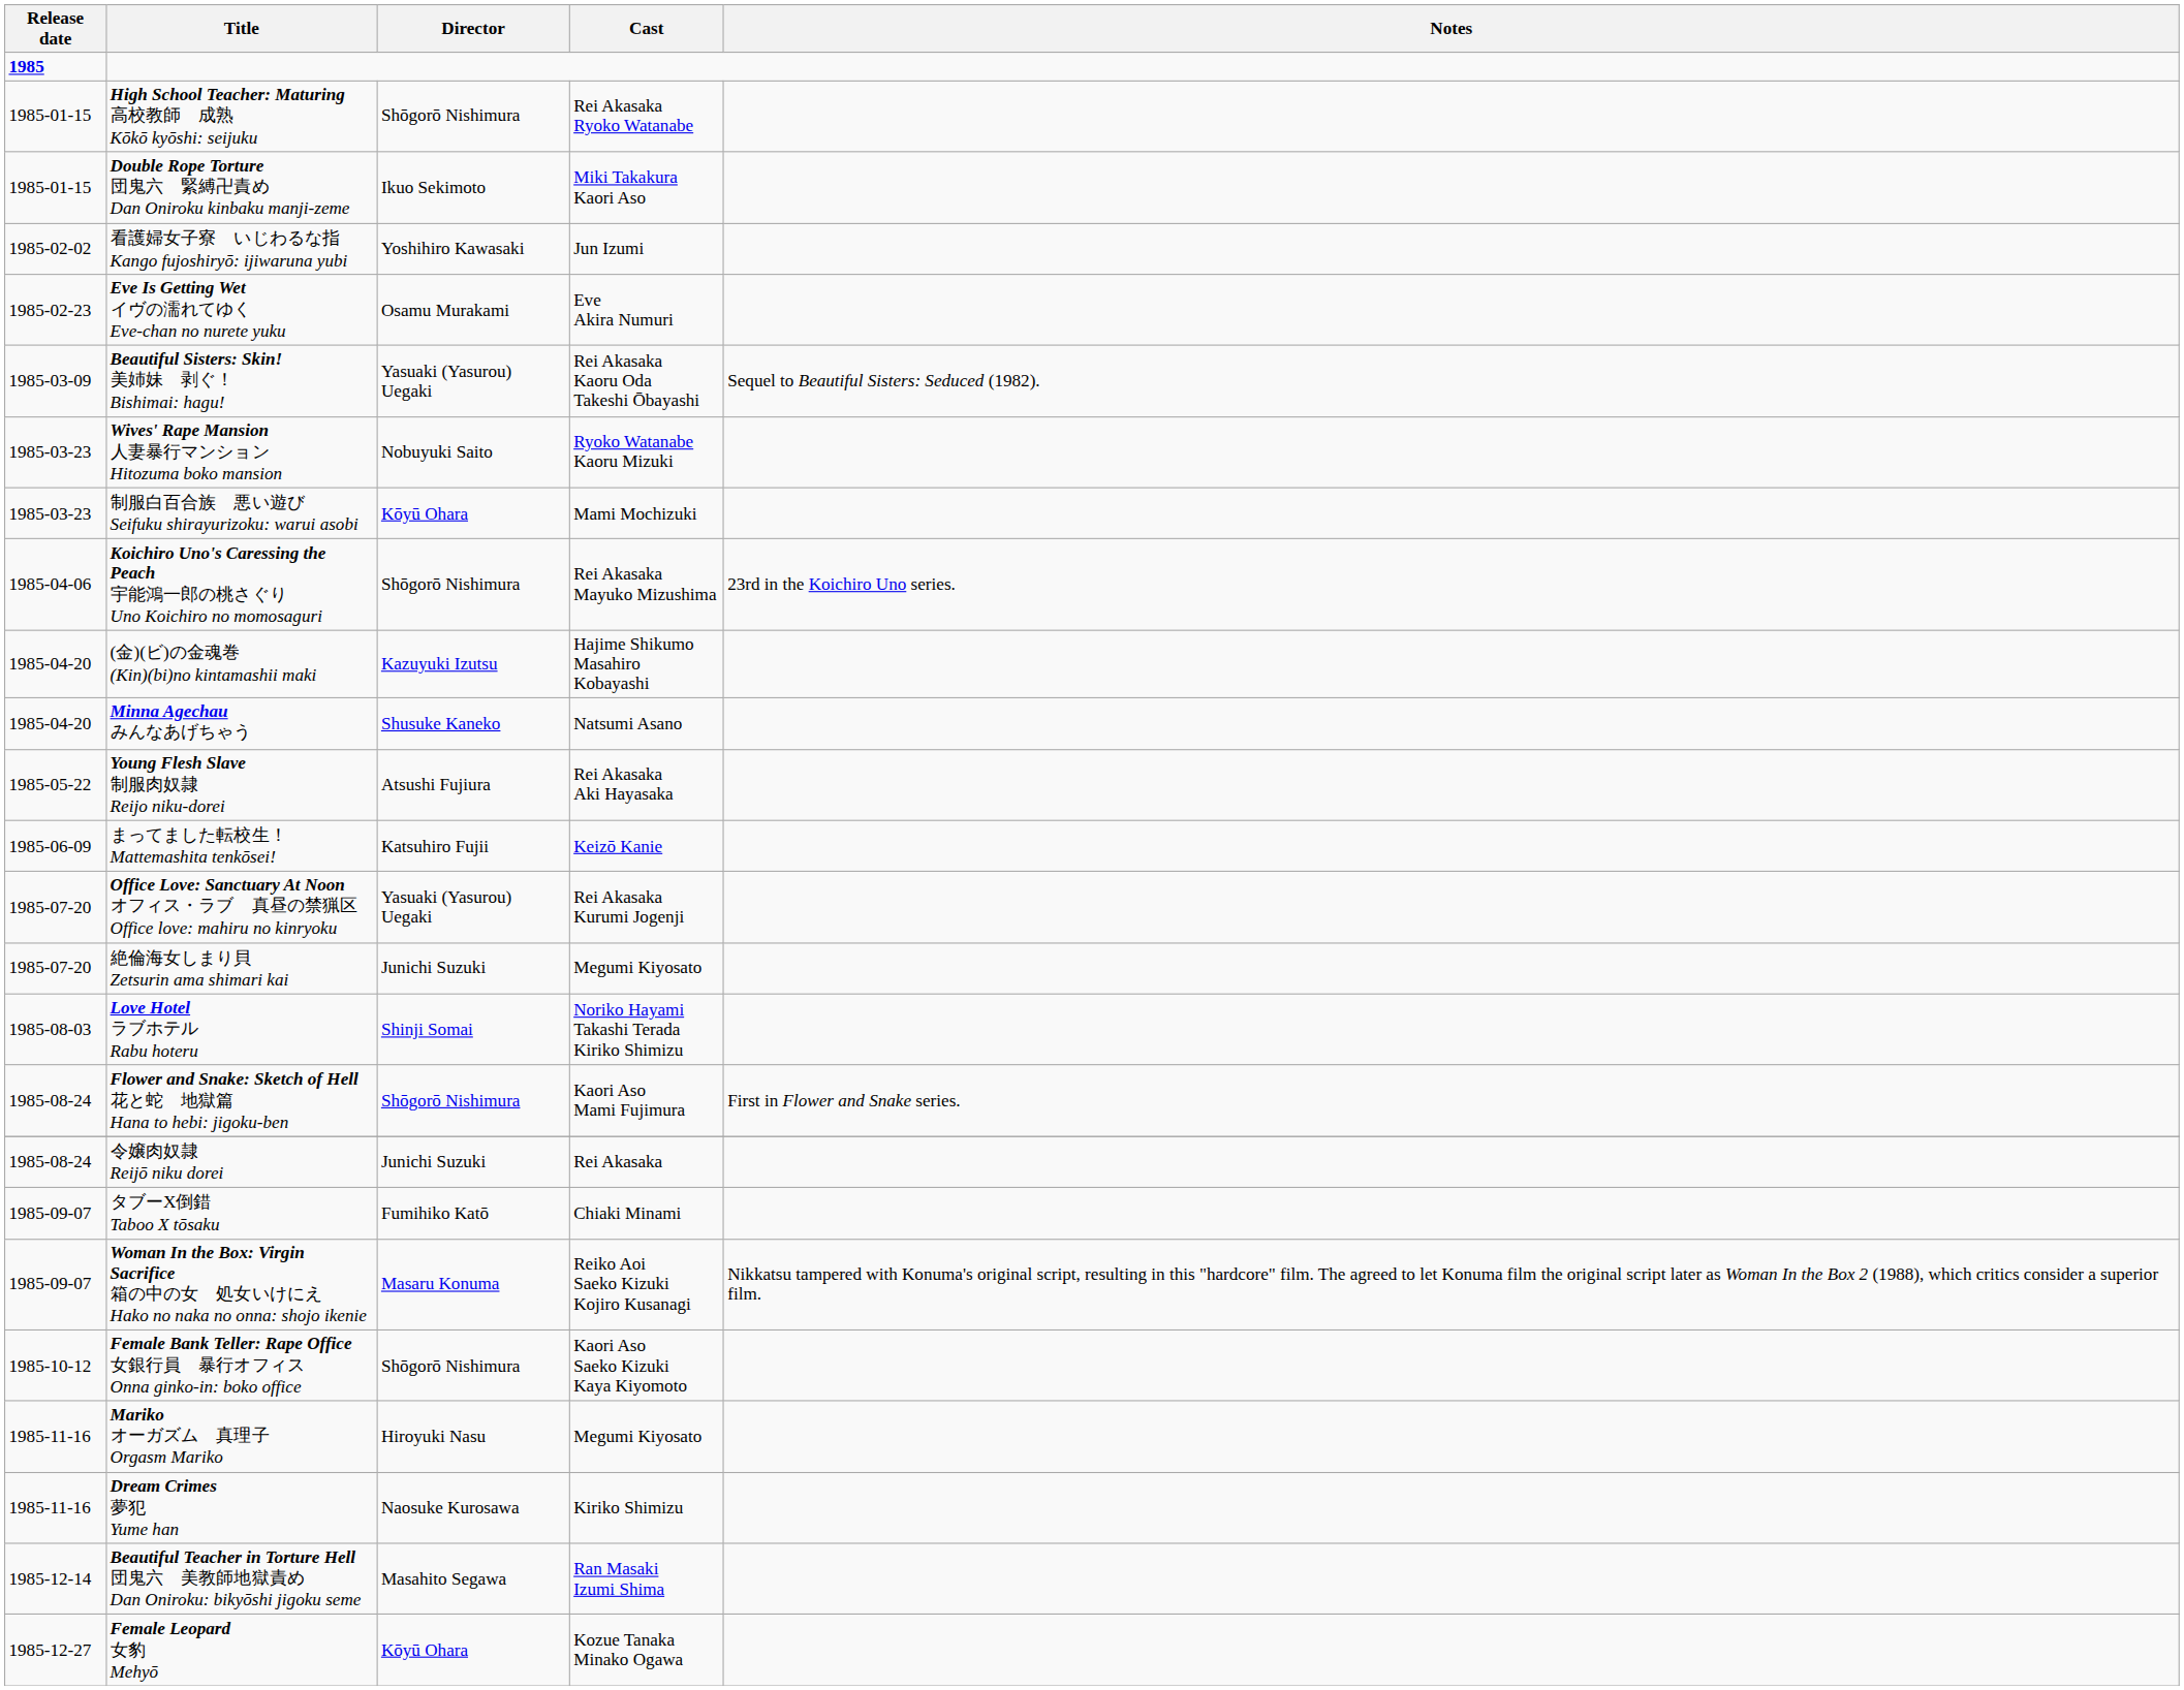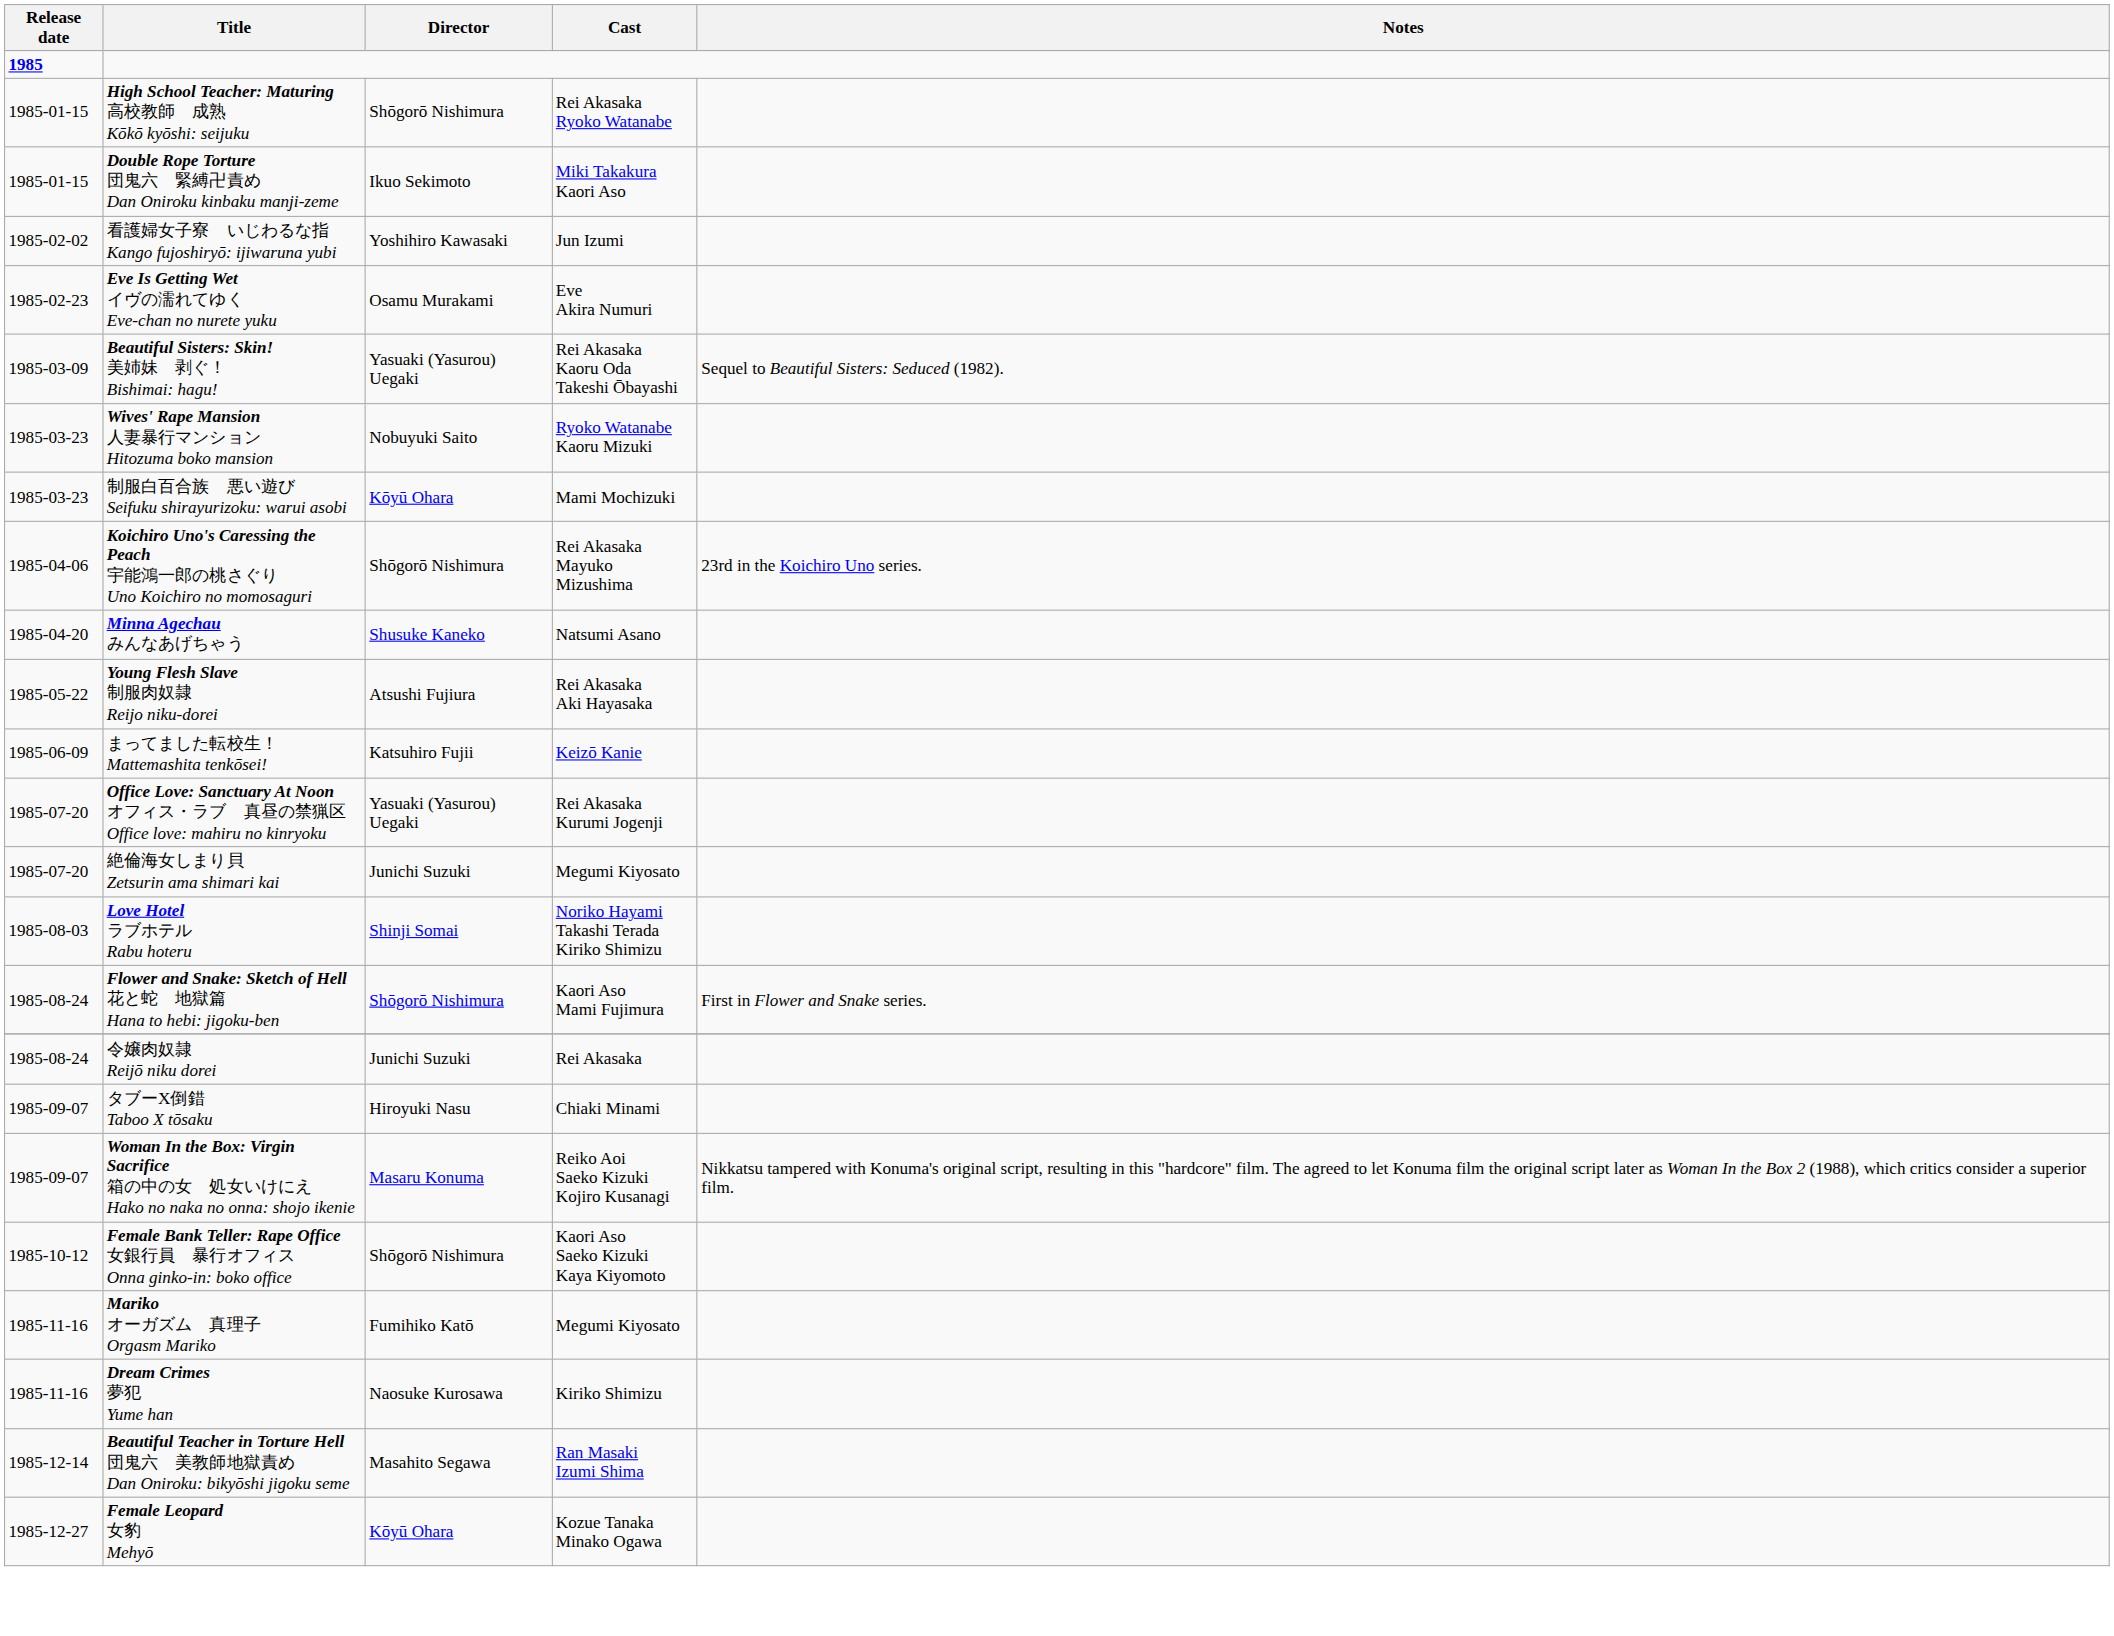 <table class="wikitable">
 <tr>
 <th>Release date</th>
 <th>Title</th>
 <th>Director</th>
 <th>Cast</th>
 <th>Notes</th>
 </tr>
 <tr>
 <td><strong><a href='#'>1985</a></strong></td>
 </tr>
 <tr>
 <td>1985-01-15</td>
 <td><strong><em>High School Teacher: Maturing</em></strong><br>高校教師　成熟<br><em>Kōkō kyōshi: seijuku</em></td>
 <td>Shōgorō Nishimura</td>
 <td>Rei Akasaka<br><a href='#'>Ryoko Watanabe</a></td>
 <td></td>
 </tr>
 <tr>
 <td>1985-01-15</td>
 <td><strong><em>Double Rope Torture</em></strong><br>団鬼六　緊縛卍責め<br><em>Dan Oniroku kinbaku manji-zeme</em></td>
 <td>Ikuo Sekimoto</td>
 <td><a href='#'>Miki Takakura</a><br>Kaori Aso</td>
 <td></td>
 </tr>
 <tr>
 <td>1985-02-02</td>
 <td>看護婦女子寮　いじわるな指<br><em>Kango fujoshiryō: ijiwaruna yubi</em></td>
 <td>Yoshihiro Kawasaki</td>
 <td>Jun Izumi</td>
 <td></td>
 </tr>
 <tr>
 <td>1985-02-23</td>
 <td><strong><em>Eve Is Getting Wet</em></strong><br>イヴの濡れてゆく<br><em>Eve-chan no nurete yuku</em></td>
 <td>Osamu Murakami</td>
 <td>Eve<br>Akira Numuri</td>
 <td></td>
 </tr>
 <tr>
 <td>1985-03-09</td>
 <td><strong><em>Beautiful Sisters: Skin!</em></strong><br>美姉妹　剥ぐ！<br><em>Bishimai: hagu!</em></td>
 <td>Yasuaki (Yasurou) Uegaki</td>
 <td>Rei Akasaka<br>Kaoru Oda<br>Takeshi Ōbayashi</td>
 <td>Sequel to <em>Beautiful Sisters: Seduced</em> (1982).</td>
 </tr>
 <tr>
 <td>1985-03-23</td>
 <td><strong><em>Wives' Rape Mansion</em></strong><br>人妻暴行マンション<br><em>Hitozuma boko mansion</em></td>
 <td>Nobuyuki Saito</td>
 <td><a href='#'>Ryoko Watanabe</a><br>Kaoru Mizuki</td>
 <td></td>
 </tr>
 <tr>
 <td>1985-03-23</td>
 <td>制服白百合族　悪い遊び<br><em>Seifuku shirayurizoku: warui asobi</em></td>
 <td><a href='#'>Kōyū Ohara</a></td>
 <td>Mami Mochizuki</td>
 <td></td>
 </tr>
 <tr>
 <td>1985-04-06</td>
 <td><strong><em>Koichiro Uno's Caressing the Peach</em></strong><br>宇能鴻一郎の桃さぐり<br><em>Uno Koichiro no momosaguri</em></td>
 <td>Shōgorō Nishimura</td>
 <td>Rei Akasaka<br>Mayuko Mizushima</td>
 <td>23rd in the <a href='#'>Koichiro Uno</a> series.</td>
 </tr>
 <tr>
 <td>1985-04-20</td>
-<td>(金)(ビ)の金魂巻<br><em>(Kin)(bi)no kintamashii maki</em></td>
-<td><a href='#'>Kazuyuki Izutsu</a></td>
-<td>Hajime Shikumo<br>Masahiro Kobayashi</td>
-<td></td>
-</tr>
-<tr>
-<td>1985-04-20</td>
 <td><strong><em><a href='#'>Minna Agechau</a></em></strong><br>みんなあげちゃう</td>
 <td><a href='#'>Shusuke Kaneko</a></td>
 <td>Natsumi Asano</td>
 <td></td>
 </tr>
 <tr>
 <td>1985-05-22</td>
 <td><strong><em>Young Flesh Slave</em></strong><br>制服肉奴隷<br><em>Reijo niku-dorei</em></td>
 <td>Atsushi Fujiura</td>
 <td>Rei Akasaka<br>Aki Hayasaka</td>
 <td></td>
 </tr>
 <tr>
 <td>1985-06-09</td>
 <td>まってました転校生！<br><em>Mattemashita tenkōsei!</em></td>
 <td>Katsuhiro Fujii</td>
 <td><a href='#'>Keizō Kanie</a></td>
 <td></td>
 </tr>
 <tr>
 <td>1985-07-20</td>
 <td><strong><em>Office Love: Sanctuary At Noon</em></strong><br>オフィス・ラブ　真昼の禁猟区<br><em>Office love: mahiru no kinryoku</em></td>
 <td>Yasuaki (Yasurou) Uegaki</td>
 <td>Rei Akasaka<br>Kurumi Jogenji</td>
 <td></td>
 </tr>
 <tr>
 <td>1985-07-20</td>
 <td>絶倫海女しまり貝<br><em>Zetsurin ama shimari kai</em></td>
 <td>Junichi Suzuki</td>
 <td>Megumi Kiyosato</td>
 <td></td>
 </tr>
 <tr>
 <td>1985-08-03</td>
 <td><strong><em><a href='#'>Love Hotel</a></em></strong><br>ラブホテル<br><em>Rabu hoteru</em></td>
 <td><a href='#'>Shinji Somai</a></td>
 <td><a href='#'>Noriko Hayami</a><br>Takashi Terada<br>Kiriko Shimizu</td>
 <td></td>
 </tr>
 <tr>
 <td>1985-08-24</td>
 <td><strong><em>Flower and Snake: Sketch of Hell</em></strong><br>花と蛇　地獄篇<br><em>Hana to hebi: jigoku-ben</em></td>
 <td><a href='#'>Shōgorō Nishimura</a></td>
 <td>Kaori Aso<br>Mami Fujimura</td>
 <td>First in <em>Flower and Snake</em> series.</td>
 </tr>
 <tr>
 </tr>
 <tr>
 <td>1985-08-24</td>
 <td>令嬢肉奴隷<br><em>Reijō niku dorei</em></td>
 <td>Junichi Suzuki</td>
 <td>Rei Akasaka</td>
 <td></td>
 </tr>
 <tr>
 <td>1985-09-07</td>
 <td>タブーX倒錯<br><em>Taboo X tōsaku</em></td>
-<td>Fumihiko Katō</td>
+<td>Hiroyuki Nasu</td>
 <td>Chiaki Minami</td>
 <td></td>
 </tr>
 <tr>
 <td>1985-09-07</td>
 <td><strong><em>Woman In the Box: Virgin Sacrifice</em></strong><br>箱の中の女　処女いけにえ<br><em>Hako no naka no onna: shojo ikenie</em></td>
 <td><a href='#'>Masaru Konuma</a></td>
 <td>Reiko Aoi<br>Saeko Kizuki<br>Kojiro Kusanagi</td>
 <td>Nikkatsu tampered with Konuma's original script, resulting in this "hardcore" film. The agreed to let Konuma film the original script later as <em>Woman In the Box 2</em> (1988), which critics consider a superior film.</td>
 </tr>
 <tr>
 <td>1985-10-12</td>
 <td><strong><em>Female Bank Teller: Rape Office</em></strong><br>女銀行員　暴行オフィス<br><em>Onna ginko-in: boko office</em></td>
 <td>Shōgorō Nishimura</td>
 <td>Kaori Aso<br>Saeko Kizuki<br>Kaya Kiyomoto</td>
 <td></td>
 </tr>
 <tr>
 <td>1985-11-16</td>
 <td><strong><em>Mariko</em></strong><br>オーガズム　真理子<br><em>Orgasm Mariko</em></td>
-<td>Hiroyuki Nasu</td>
+<td>Fumihiko Katō</td>
 <td>Megumi Kiyosato</td>
 <td></td>
 </tr>
 <tr>
 <td>1985-11-16</td>
 <td><strong><em>Dream Crimes</em></strong><br>夢犯<br><em>Yume han</em></td>
 <td>Naosuke Kurosawa</td>
 <td>Kiriko Shimizu</td>
 <td></td>
 </tr>
 <tr>
 <td>1985-12-14</td>
 <td><strong><em>Beautiful Teacher in Torture Hell</em></strong><br>団鬼六　美教師地獄責め<br><em>Dan Oniroku: bikyōshi jigoku seme</em></td>
 <td>Masahito Segawa</td>
 <td><a href='#'>Ran Masaki</a><br><a href='#'>Izumi Shima</a></td>
 <td></td>
 </tr>
 <tr>
 <td>1985-12-27</td>
 <td><strong><em>Female Leopard</em></strong><br>女豹<br><em>Mehyō</em></td>
 <td><a href='#'>Kōyū Ohara</a></td>
 <td>Kozue Tanaka<br>Minako Ogawa</td>
 <td></td>
 </tr>
 </table>
